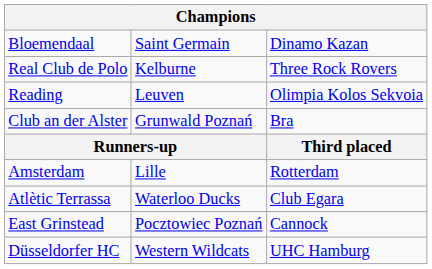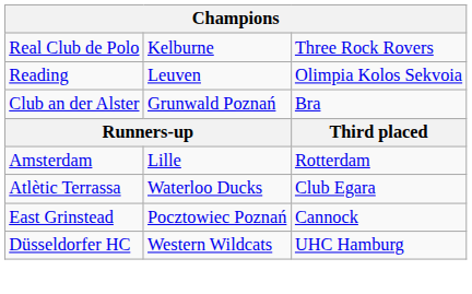 <table class=wikitable>
 <tr>
 <th colspan=3>Champions</th>
-</tr>
-<tr>
-<td> <a href='#'>Bloemendaal</a></td>
-<td> <a href='#'>Saint Germain</a></td>
-<td> <a href='#'>Dinamo Kazan</a></td>
 </tr>
 <tr>
 <td> <a href='#'>Real Club de Polo</a></td>
 <td> <a href='#'>Kelburne</a></td>
 <td> <a href='#'>Three Rock Rovers</a></td>
 </tr>
 <tr>
 <td> <a href='#'>Reading</a></td>
 <td> <a href='#'>Leuven</a></td>
 <td> <a href='#'>Olimpia Kolos Sekvoia</a></td>
 </tr>
 <tr>
 <td> <a href='#'>Club an der Alster</a></td>
 <td> <a href='#'>Grunwald Poznań</a></td>
 <td> <a href='#'>Bra</a></td>
 </tr>
 <tr>
 <th colspan=2>Runners-up</th>
 <th>Third placed</th>
 </tr>
 <tr>
 <td> <a href='#'>Amsterdam</a></td>
 <td> <a href='#'>Lille</a></td>
 <td> <a href='#'>Rotterdam</a></td>
 </tr>
 <tr>
 <td> <a href='#'>Atlètic Terrassa</a></td>
 <td> <a href='#'>Waterloo Ducks</a></td>
 <td> <a href='#'>Club Egara</a></td>
 </tr>
 <tr>
 <td> <a href='#'>East Grinstead</a></td>
 <td> <a href='#'>Pocztowiec Poznań</a></td>
 <td> <a href='#'>Cannock</a></td>
 </tr>
 <tr>
 <td> <a href='#'>Düsseldorfer HC</a></td>
 <td> <a href='#'>Western Wildcats</a></td>
 <td> <a href='#'>UHC Hamburg</a></td>
 </tr>
 </table>
